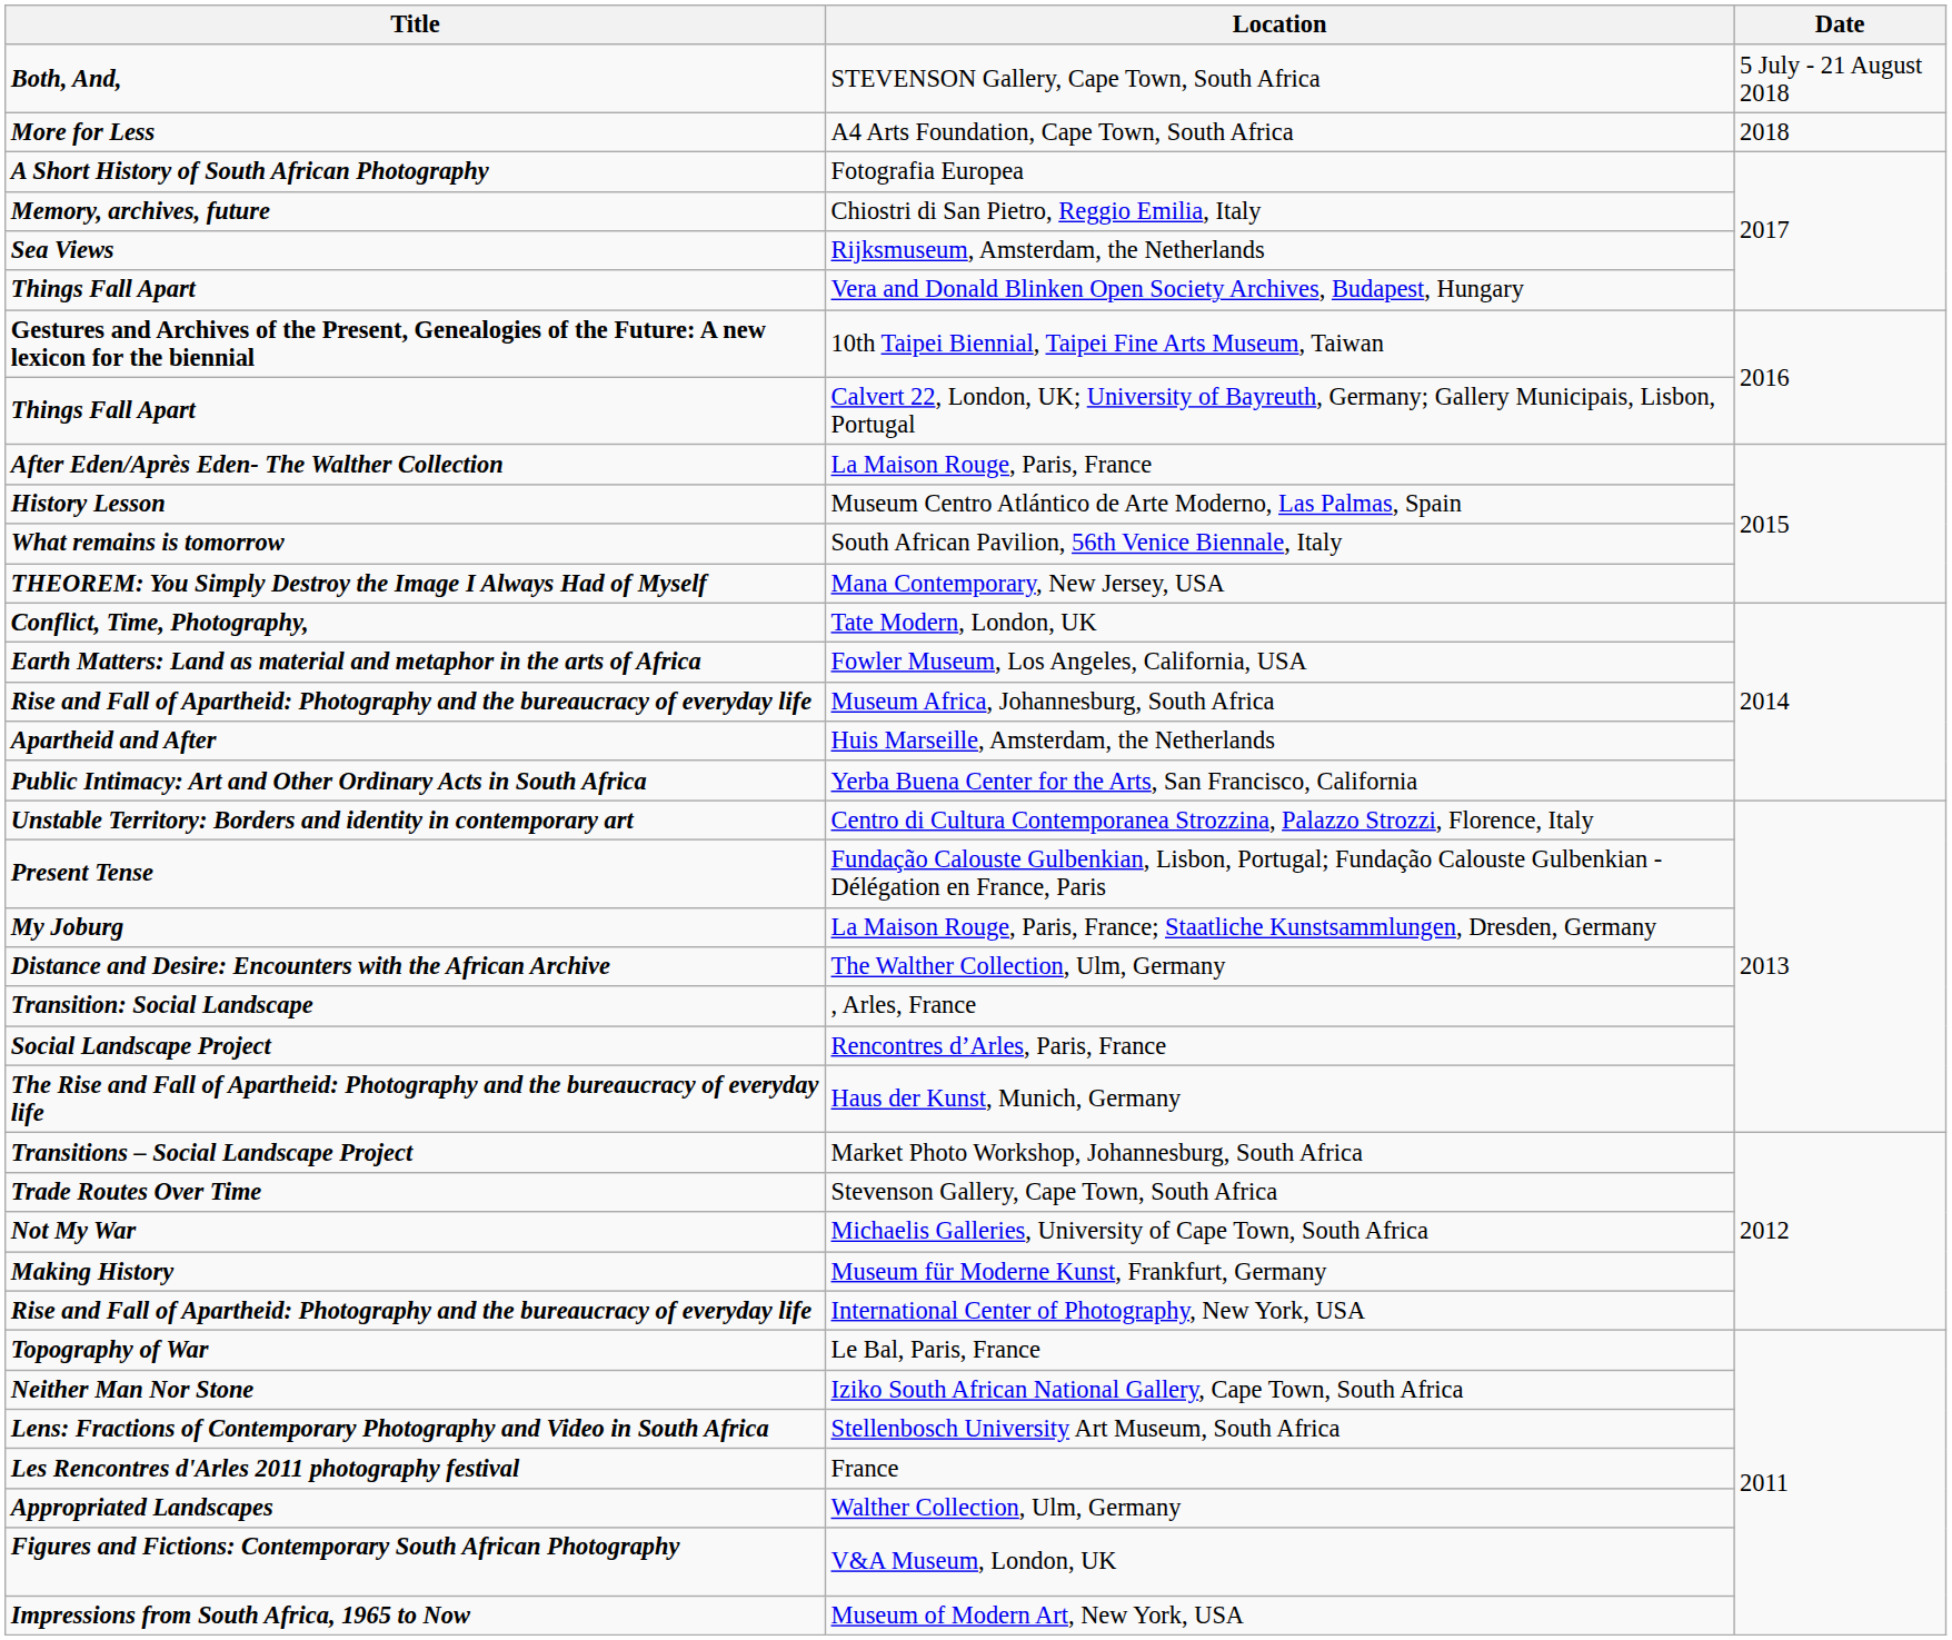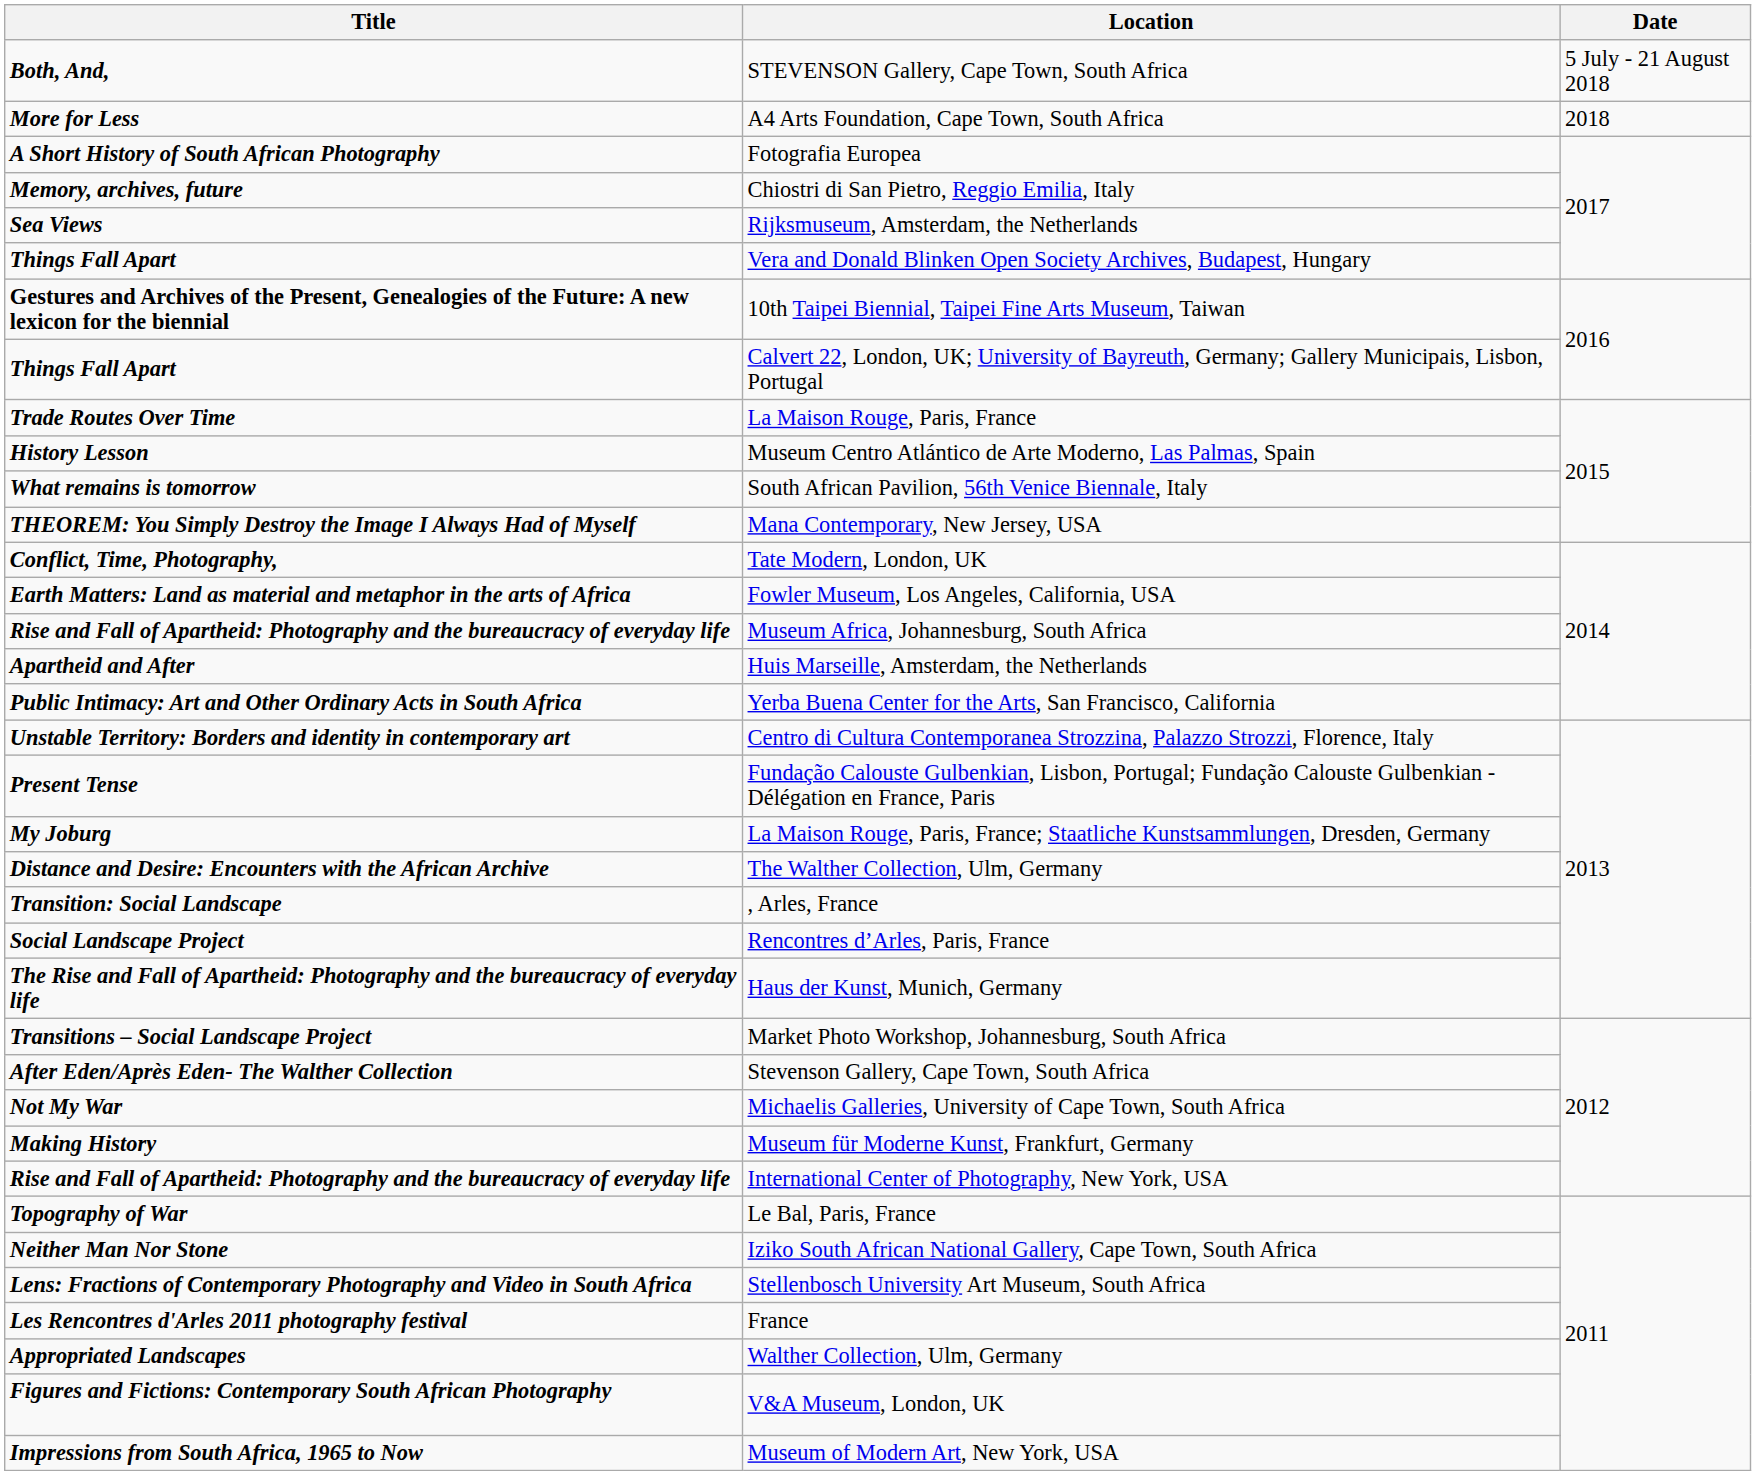 <table class="wikitable">
 <tr>
 <th>Title</th>
 <th>Location</th>
 <th>Date</th>
 </tr>
 <tr>
 <td><strong><em>Both, And,</em></strong></td>
 <td>STEVENSON Gallery, Cape Town, South Africa</td>
 <td>5 July - 21 August 2018</td>
 </tr>
 <tr>
 <td><strong><em>More for Less</em></strong></td>
 <td>A4 Arts Foundation, Cape Town, South Africa</td>
 <td>2018</td>
 </tr>
 <tr>
 <td><strong><em>A Short History of South African Photography</em></strong></td>
 <td>Fotografia Europea</td>
 <td rowspan="4">2017</td>
 </tr>
 <tr>
 <td><strong><em>Memory, archives, future</em></strong></td>
 <td>Chiostri di San Pietro, <a href='#'>Reggio Emilia</a>, Italy</td>
 </tr>
 <tr>
 <td><strong><em>Sea Views</em></strong></td>
 <td><a href='#'>Rijksmuseum</a>, Amsterdam, the Netherlands</td>
 </tr>
 <tr>
 <td><strong><em>Things Fall Apart</em></strong></td>
 <td><a href='#'>Vera and Donald Blinken Open Society Archives</a>, <a href='#'>Budapest</a>, Hungary</td>
 </tr>
 <tr>
 <td><strong>Gestures and Archives of the Present, Genealogies of the Future: A new lexicon for the biennial</strong></td>
 <td>10th <a href='#'>Taipei Biennial</a>, <a href='#'>Taipei Fine Arts Museum</a>, Taiwan</td>
 <td rowspan="2">2016</td>
 </tr>
 <tr>
 <td><strong><em>Things Fall Apart</em></strong></td>
 <td><a href='#'>Calvert 22</a>, London, UK; <a href='#'>University of Bayreuth</a>, Germany; Gallery Municipais, Lisbon, Portugal</td>
 </tr>
 <tr>
-<td><strong><em>After Eden/Après Eden- The Walther Collection</em></strong></td>
+<td><strong><em>Trade Routes Over Time</em></strong></td>
 <td><a href='#'>La Maison Rouge</a>, Paris, France</td>
 <td rowspan="4">2015</td>
 </tr>
 <tr>
 <td><strong><em>History Lesson</em></strong></td>
 <td>Museum Centro Atlántico de Arte Moderno, <a href='#'>Las Palmas</a>, Spain</td>
 </tr>
 <tr>
 <td><strong><em>What remains is tomorrow</em></strong></td>
 <td>South African Pavilion, <a href='#'>56th Venice Biennale</a>, Italy</td>
 </tr>
 <tr>
 <td><strong><em>THEOREM: You Simply Destroy the Image I Always Had of Myself</em></strong></td>
 <td><a href='#'>Mana Contemporary</a>, New Jersey, USA</td>
 </tr>
 <tr>
 <td><strong><em>Conflict, Time, Photography,</em></strong></td>
 <td><a href='#'>Tate Modern</a>, London, UK</td>
 <td rowspan="5">2014</td>
 </tr>
 <tr>
 <td><strong><em>Earth Matters: Land as material and metaphor in the arts of Africa</em></strong></td>
 <td><a href='#'>Fowler Museum</a>, Los Angeles, California, USA</td>
 </tr>
 <tr>
 <td><strong><em>Rise and Fall of Apartheid: Photography and the bureaucracy of everyday life</em></strong></td>
 <td><a href='#'>Museum Africa</a>, Johannesburg, South Africa</td>
 </tr>
 <tr>
 <td><strong><em>Apartheid and After</em></strong></td>
 <td><a href='#'>Huis Marseille</a>, Amsterdam, the Netherlands</td>
 </tr>
 <tr>
 <td><strong><em>Public Intimacy: Art and Other Ordinary Acts in South Africa</em></strong></td>
 <td><a href='#'>Yerba Buena Center for the Arts</a>, San Francisco, California</td>
 </tr>
 <tr>
 <td><strong><em>Unstable Territory: Borders and identity in contemporary art</em></strong></td>
 <td><a href='#'>Centro di Cultura Contemporanea Strozzina</a>, <a href='#'>Palazzo Strozzi</a>, Florence, Italy</td>
 <td rowspan="7">2013</td>
 </tr>
 <tr>
 <td><strong><em>Present Tense</em></strong></td>
 <td><a href='#'>Fundação Calouste Gulbenkian</a>, Lisbon, Portugal; Fundação Calouste Gulbenkian -Délégation en France, Paris</td>
 </tr>
 <tr>
 <td><strong><em>My Joburg</em></strong></td>
 <td><a href='#'>La Maison Rouge</a>, Paris, France; <a href='#'>Staatliche Kunstsammlungen</a>, Dresden, Germany</td>
 </tr>
 <tr>
 <td><strong><em>Distance and Desire: Encounters with the African Archive</em></strong></td>
 <td><a href='#'>The Walther Collection</a>, Ulm, Germany</td>
 </tr>
 <tr>
 <td><strong><em>Transition: Social Landscape</em></strong></td>
 <td>, Arles, France</td>
 </tr>
 <tr>
 <td><strong><em>Social Landscape Project</em></strong></td>
 <td><a href='#'>Rencontres d’Arles</a>, Paris, France</td>
 </tr>
 <tr>
 <td><strong><em>The Rise and Fall of Apartheid: Photography and the bureaucracy of everyday life</em></strong></td>
 <td><a href='#'>Haus der Kunst</a>, Munich, Germany</td>
 </tr>
 <tr>
 <td><strong><em>Transitions – Social Landscape Project</em></strong></td>
 <td>Market Photo Workshop, Johannesburg, South Africa</td>
 <td rowspan="5">2012</td>
 </tr>
 <tr>
-<td><strong><em>Trade Routes Over Time</em></strong></td>
+<td><strong><em>After Eden/Après Eden- The Walther Collection</em></strong></td>
 <td>Stevenson Gallery, Cape Town, South Africa</td>
 </tr>
 <tr>
 <td><strong><em>Not My War</em></strong></td>
 <td><a href='#'>Michaelis Galleries</a>, University of Cape Town, South Africa</td>
 </tr>
 <tr>
 <td><strong><em>Making History</em></strong></td>
 <td><a href='#'>Museum für Moderne Kunst</a>, Frankfurt, Germany</td>
 </tr>
 <tr>
 <td><strong><em>Rise and Fall of Apartheid: Photography and the bureaucracy of everyday life</em></strong></td>
 <td><a href='#'>International Center of Photography</a>, New York, USA</td>
 </tr>
 <tr>
 <td><strong><em>Topography of War</em></strong></td>
 <td>Le Bal, Paris, France</td>
 <td rowspan="7">2011</td>
 </tr>
 <tr>
 <td><strong><em>Neither Man Nor Stone</em></strong></td>
 <td><a href='#'>Iziko South African National Gallery</a>, Cape Town, South Africa</td>
 </tr>
 <tr>
 <td><strong><em>Lens: Fractions of Contemporary Photography and Video in South Africa</em></strong></td>
 <td><a href='#'>Stellenbosch University</a> Art Museum, South Africa</td>
 </tr>
 <tr>
 <td><strong><em>Les Rencontres d'Arles 2011 photography festival</em></strong></td>
 <td>France</td>
 </tr>
 <tr>
 <td><strong><em>Appropriated Landscapes</em></strong></td>
 <td><a href='#'>Walther Collection</a>, Ulm, Germany</td>
 </tr>
 <tr>
 <td><strong><em>Figures and Fictions: Contemporary South African Photography</em></strong><br><br></td>
 <td><a href='#'>V&A Museum</a>, London, UK</td>
 </tr>
 <tr>
 <td><strong><em>Impressions from South Africa, 1965 to Now</em></strong></td>
 <td><a href='#'>Museum of Modern Art</a>, New York, USA</td>
 </tr>
 </table>
